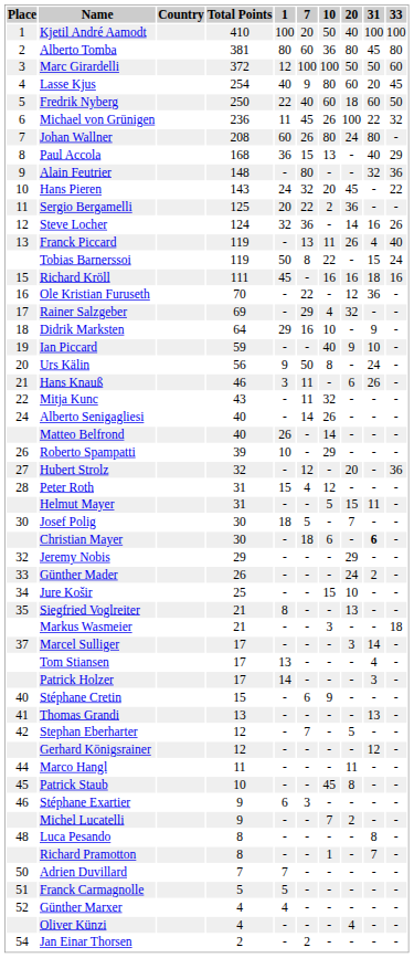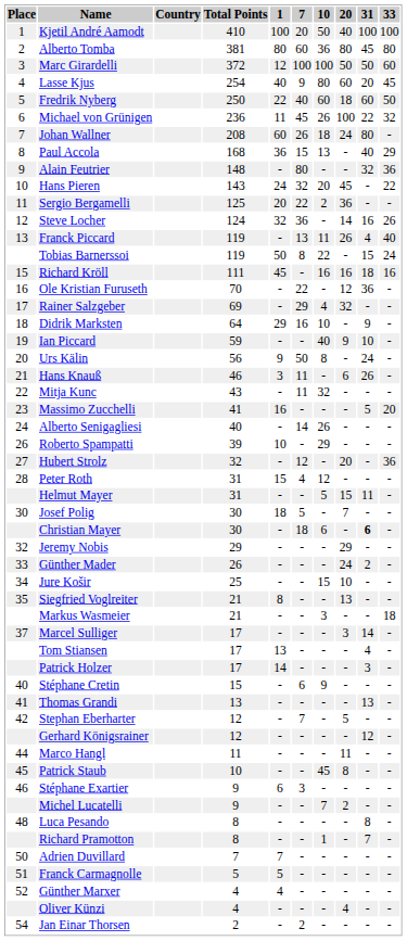 <table border="0" style="border: 1px solid #999; background-color:#FFFFFF; text-align:center">
 <tr align="center" bgcolor="#CCCCCC">
 <th>Place</th>
 <th>Name</th>
 <th>Country</th>
 <th>Total Points</th>
 <th>1</th>
 <th>7</th>
 <th>10</th>
 <th>20</th>
 <th>31</th>
 <th>33</th>
 </tr>
 <tr bgcolor="#EFEFEF">
 <td>1</td>
 <td align="left"><a href='#'>Kjetil André Aamodt</a></td>
 <td align="left"></td>
 <td>410</td>
 <td>100</td>
 <td>20</td>
 <td>50</td>
 <td>40</td>
 <td>100</td>
 <td>100</td>
 </tr>
 <tr>
 <td>2</td>
 <td align="left"><a href='#'>Alberto Tomba</a></td>
 <td align="left"></td>
 <td>381</td>
 <td>80</td>
 <td>60</td>
 <td>36</td>
 <td>80</td>
 <td>45</td>
 <td>80</td>
 </tr>
 <tr bgcolor="#EFEFEF">
 <td>3</td>
 <td align="left"><a href='#'>Marc Girardelli</a></td>
 <td align="left"></td>
 <td>372</td>
 <td>12</td>
 <td>100</td>
 <td>100</td>
 <td>50</td>
 <td>50</td>
 <td>60</td>
 </tr>
 <tr>
 <td>4</td>
 <td align="left"><a href='#'>Lasse Kjus</a></td>
 <td align="left"></td>
 <td>254</td>
 <td>40</td>
 <td>9</td>
 <td>80</td>
 <td>60</td>
 <td>20</td>
 <td>45</td>
 </tr>
 <tr bgcolor="#EFEFEF">
 <td>5</td>
 <td align="left"><a href='#'>Fredrik Nyberg</a></td>
 <td align="left"></td>
 <td>250</td>
 <td>22</td>
 <td>40</td>
 <td>60</td>
 <td>18</td>
 <td>60</td>
 <td>50</td>
 </tr>
 <tr>
 <td>6</td>
 <td align="left"><a href='#'>Michael von Grünigen</a></td>
 <td align="left"></td>
 <td>236</td>
 <td>11</td>
 <td>45</td>
 <td>26</td>
 <td>100</td>
 <td>22</td>
 <td>32</td>
 </tr>
 <tr bgcolor="#EFEFEF">
 <td>7</td>
 <td align="left"><a href='#'>Johan Wallner</a></td>
 <td align="left"></td>
 <td>208</td>
 <td>60</td>
 <td>26</td>
-<td>80</td>
+<td>18</td>
 <td>24</td>
 <td>80</td>
 <td>-</td>
 </tr>
 <tr>
 <td>8</td>
 <td align="left"><a href='#'>Paul Accola</a></td>
 <td align="left"></td>
 <td>168</td>
 <td>36</td>
 <td>15</td>
 <td>13</td>
 <td>-</td>
 <td>40</td>
 <td>29</td>
 </tr>
 <tr bgcolor="#EFEFEF">
 <td>9</td>
 <td align="left"><a href='#'>Alain Feutrier</a></td>
 <td align="left"></td>
 <td>148</td>
 <td>-</td>
 <td>80</td>
 <td>-</td>
 <td>-</td>
 <td>32</td>
 <td>36</td>
 </tr>
 <tr>
 <td>10</td>
 <td align="left"><a href='#'>Hans Pieren</a></td>
 <td align="left"></td>
 <td>143</td>
 <td>24</td>
 <td>32</td>
 <td>20</td>
 <td>45</td>
 <td>-</td>
 <td>22</td>
 </tr>
 <tr bgcolor="#EFEFEF">
 <td>11</td>
 <td align="left"><a href='#'>Sergio Bergamelli</a></td>
 <td align="left"></td>
 <td>125</td>
 <td>20</td>
 <td>22</td>
 <td>2</td>
 <td>36</td>
 <td>-</td>
 <td>-</td>
 </tr>
 <tr>
 <td>12</td>
 <td align="left"><a href='#'>Steve Locher</a></td>
 <td align="left"></td>
 <td>124</td>
 <td>32</td>
 <td>36</td>
 <td>-</td>
 <td>14</td>
 <td>16</td>
 <td>26</td>
 </tr>
 <tr bgcolor="#EFEFEF">
 <td>13</td>
 <td align="left"><a href='#'>Franck Piccard</a></td>
 <td align="left"></td>
 <td>119</td>
 <td>-</td>
 <td>13</td>
 <td>11</td>
 <td>26</td>
 <td>4</td>
 <td>40</td>
 </tr>
 <tr>
 <td></td>
 <td align="left"><a href='#'>Tobias Barnerssoi</a></td>
 <td align="left"></td>
 <td>119</td>
 <td>50</td>
 <td>8</td>
 <td>22</td>
 <td>-</td>
 <td>15</td>
 <td>24</td>
 </tr>
 <tr bgcolor="#EFEFEF">
 <td>15</td>
 <td align="left"><a href='#'>Richard Kröll</a></td>
 <td align="left"></td>
 <td>111</td>
 <td>45</td>
 <td>-</td>
 <td>16</td>
 <td>16</td>
 <td>18</td>
 <td>16</td>
 </tr>
 <tr>
 <td>16</td>
 <td align="left"><a href='#'>Ole Kristian Furuseth</a></td>
 <td align="left"></td>
 <td>70</td>
 <td>-</td>
 <td>22</td>
 <td>-</td>
 <td>12</td>
 <td>36</td>
 <td>-</td>
 </tr>
 <tr bgcolor="#EFEFEF">
 <td>17</td>
 <td align="left"><a href='#'>Rainer Salzgeber</a></td>
 <td align="left"></td>
 <td>69</td>
 <td>-</td>
 <td>29</td>
 <td>4</td>
 <td>32</td>
 <td>-</td>
 <td>-</td>
 </tr>
 <tr>
 <td>18</td>
 <td align="left"><a href='#'>Didrik Marksten</a></td>
 <td align="left"></td>
 <td>64</td>
 <td>29</td>
 <td>16</td>
 <td>10</td>
 <td>-</td>
 <td>9</td>
 <td>-</td>
 </tr>
 <tr bgcolor="#EFEFEF">
 <td>19</td>
 <td align="left"><a href='#'>Ian Piccard</a></td>
 <td align="left"></td>
 <td>59</td>
 <td>-</td>
 <td>-</td>
 <td>40</td>
 <td>9</td>
 <td>10</td>
 <td>-</td>
 </tr>
 <tr>
 <td>20</td>
 <td align="left"><a href='#'>Urs Kälin</a></td>
 <td align="left"></td>
 <td>56</td>
 <td>9</td>
 <td>50</td>
 <td>8</td>
 <td>-</td>
 <td>24</td>
 <td>-</td>
 </tr>
 <tr bgcolor="#EFEFEF">
 <td>21</td>
 <td align="left"><a href='#'>Hans Knauß</a></td>
 <td align="left"></td>
 <td>46</td>
 <td>3</td>
 <td>11</td>
 <td>-</td>
 <td>6</td>
 <td>26</td>
 <td>-</td>
 </tr>
 <tr>
 <td>22</td>
 <td align="left"><a href='#'>Mitja Kunc</a></td>
 <td align="left"></td>
 <td>43</td>
 <td>-</td>
 <td>11</td>
 <td>32</td>
 <td>-</td>
 <td>-</td>
 <td>-</td>
 </tr>
+<tr bgcolor="#EFEFEF">
+<td>23</td>
+<td align="left"><a href='#'>Massimo Zucchelli</a></td>
+<td align="left"></td>
+<td>41</td>
+<td>16</td>
+<td>-</td>
+<td>-</td>
+<td>-</td>
+<td>5</td>
+<td>20</td>
+</tr>
 <tr>
 <td>24</td>
 <td align="left"><a href='#'>Alberto Senigagliesi</a></td>
 <td align="left"></td>
 <td>40</td>
 <td>-</td>
 <td>14</td>
 <td>26</td>
-<td>-</td>
-<td>-</td>
-<td>-</td>
-</tr>
-<tr bgcolor="#EFEFEF">
-<td></td>
-<td align="left"><a href='#'>Matteo Belfrond</a></td>
-<td align="left"></td>
-<td>40</td>
-<td>26</td>
-<td>-</td>
-<td>14</td>
 <td>-</td>
 <td>-</td>
 <td>-</td>
 </tr>
 <tr>
 <td>26</td>
 <td align="left"><a href='#'>Roberto Spampatti</a></td>
 <td align="left"></td>
 <td>39</td>
 <td>10</td>
 <td>-</td>
 <td>29</td>
 <td>-</td>
 <td>-</td>
 <td>-</td>
 </tr>
 <tr bgcolor="#EFEFEF">
 <td>27</td>
 <td align="left"><a href='#'>Hubert Strolz</a></td>
 <td align="left"></td>
 <td>32</td>
 <td>-</td>
 <td>12</td>
 <td>-</td>
 <td>20</td>
 <td>-</td>
 <td>36</td>
 </tr>
 <tr>
 <td>28</td>
 <td align="left"><a href='#'>Peter Roth</a></td>
 <td align="left"></td>
 <td>31</td>
 <td>15</td>
 <td>4</td>
 <td>12</td>
 <td>-</td>
 <td>-</td>
 <td>-</td>
 </tr>
 <tr bgcolor="#EFEFEF">
 <td></td>
 <td align="left"><a href='#'>Helmut Mayer</a></td>
 <td align="left"></td>
 <td>31</td>
 <td>-</td>
 <td>-</td>
 <td>5</td>
 <td>15</td>
 <td>11</td>
 <td>-</td>
 </tr>
 <tr>
 <td>30</td>
 <td align="left"><a href='#'>Josef Polig</a></td>
 <td align="left"></td>
 <td>30</td>
 <td>18</td>
 <td>5</td>
 <td>-</td>
 <td>7</td>
 <td>-</td>
 <td>-</td>
 </tr>
 <tr bgcolor="#EFEFEF">
 <td></td>
 <td align="left"><a href='#'>Christian Mayer</a></td>
 <td align="left"></td>
 <td>30</td>
 <td>-</td>
 <td>18</td>
 <td>6</td>
 <td>-</td>
 <td><strong>6</strong></td>
 <td>-</td>
 </tr>
 <tr>
 <td>32</td>
 <td align="left"><a href='#'>Jeremy Nobis</a></td>
 <td align="left"></td>
 <td>29</td>
 <td>-</td>
 <td>-</td>
 <td>-</td>
 <td>29</td>
 <td>-</td>
 <td>-</td>
 </tr>
 <tr bgcolor="#EFEFEF">
 <td>33</td>
 <td align="left"><a href='#'>Günther Mader</a></td>
 <td align="left"></td>
 <td>26</td>
 <td>-</td>
 <td>-</td>
 <td>-</td>
 <td>24</td>
 <td>2</td>
 <td>-</td>
 </tr>
 <tr>
 <td>34</td>
 <td align="left"><a href='#'>Jure Košir</a></td>
 <td align="left"></td>
 <td>25</td>
 <td>-</td>
 <td>-</td>
 <td>15</td>
 <td>10</td>
 <td>-</td>
 <td>-</td>
 </tr>
 <tr bgcolor="#EFEFEF">
 <td>35</td>
 <td align="left"><a href='#'>Siegfried Voglreiter</a></td>
 <td align="left"></td>
 <td>21</td>
 <td>8</td>
 <td>-</td>
 <td>-</td>
 <td>13</td>
 <td>-</td>
 <td>-</td>
 </tr>
 <tr>
 <td></td>
 <td align="left"><a href='#'>Markus Wasmeier</a></td>
 <td align="left"></td>
 <td>21</td>
 <td>-</td>
 <td>-</td>
 <td>3</td>
 <td>-</td>
 <td>-</td>
 <td>18</td>
 </tr>
 <tr bgcolor="#EFEFEF">
 <td>37</td>
 <td align="left"><a href='#'>Marcel Sulliger</a></td>
 <td align="left"></td>
 <td>17</td>
 <td>-</td>
 <td>-</td>
 <td>-</td>
 <td>3</td>
 <td>14</td>
 <td>-</td>
 </tr>
 <tr>
 <td></td>
 <td align="left"><a href='#'>Tom Stiansen</a></td>
 <td align="left"></td>
 <td>17</td>
 <td>13</td>
 <td>-</td>
 <td>-</td>
 <td>-</td>
 <td>4</td>
 <td>-</td>
 </tr>
 <tr bgcolor="#EFEFEF">
 <td></td>
 <td align="left"><a href='#'>Patrick Holzer</a></td>
 <td align="left"></td>
 <td>17</td>
 <td>14</td>
 <td>-</td>
 <td>-</td>
 <td>-</td>
 <td>3</td>
 <td>-</td>
 </tr>
 <tr>
 <td>40</td>
 <td align="left"><a href='#'>Stéphane Cretin</a></td>
 <td align="left"></td>
 <td>15</td>
 <td>-</td>
 <td>6</td>
 <td>9</td>
 <td>-</td>
 <td>-</td>
 <td>-</td>
 </tr>
 <tr bgcolor="#EFEFEF">
 <td>41</td>
 <td align="left"><a href='#'>Thomas Grandi</a></td>
 <td align="left"></td>
 <td>13</td>
 <td>-</td>
 <td>-</td>
 <td>-</td>
 <td>-</td>
 <td>13</td>
 <td>-</td>
 </tr>
 <tr>
 <td>42</td>
 <td align="left"><a href='#'>Stephan Eberharter</a></td>
 <td align="left"></td>
 <td>12</td>
 <td>-</td>
 <td>7</td>
 <td>-</td>
 <td>5</td>
 <td>-</td>
 <td>-</td>
 </tr>
 <tr bgcolor="#EFEFEF">
 <td></td>
 <td align="left"><a href='#'>Gerhard Königsrainer</a></td>
 <td align="left"></td>
 <td>12</td>
 <td>-</td>
 <td>-</td>
 <td>-</td>
 <td>-</td>
 <td>12</td>
 <td>-</td>
 </tr>
 <tr>
 <td>44</td>
 <td align="left"><a href='#'>Marco Hangl</a></td>
 <td align="left"></td>
 <td>11</td>
 <td>-</td>
 <td>-</td>
 <td>-</td>
 <td>11</td>
 <td>-</td>
 <td>-</td>
 </tr>
 <tr bgcolor="#EFEFEF">
 <td>45</td>
 <td align="left"><a href='#'>Patrick Staub</a></td>
 <td align="left"></td>
 <td>10</td>
 <td>-</td>
 <td>-</td>
 <td>45</td>
 <td>8</td>
 <td>-</td>
 <td>-</td>
 </tr>
 <tr>
 <td>46</td>
 <td align="left"><a href='#'>Stéphane Exartier</a></td>
 <td align="left"></td>
 <td>9</td>
 <td>6</td>
 <td>3</td>
 <td>-</td>
 <td>-</td>
 <td>-</td>
 <td>-</td>
 </tr>
 <tr bgcolor="#EFEFEF">
 <td></td>
 <td align="left"><a href='#'>Michel Lucatelli</a></td>
 <td align="left"></td>
 <td>9</td>
 <td>-</td>
 <td>-</td>
 <td>7</td>
 <td>2</td>
 <td>-</td>
 <td>-</td>
 </tr>
 <tr>
 <td>48</td>
 <td align="left"><a href='#'>Luca Pesando</a></td>
 <td align="left"></td>
 <td>8</td>
 <td>-</td>
 <td>-</td>
 <td>-</td>
 <td>-</td>
 <td>8</td>
 <td>-</td>
 </tr>
 <tr bgcolor="#EFEFEF">
 <td></td>
 <td align="left"><a href='#'>Richard Pramotton</a></td>
 <td align="left"></td>
 <td>8</td>
 <td>-</td>
 <td>-</td>
 <td>1</td>
 <td>-</td>
 <td>7</td>
 <td>-</td>
 </tr>
 <tr>
 <td>50</td>
 <td align="left"><a href='#'>Adrien Duvillard</a></td>
 <td align="left"></td>
 <td>7</td>
 <td>7</td>
 <td>-</td>
 <td>-</td>
 <td>-</td>
 <td>-</td>
 <td>-</td>
 </tr>
 <tr bgcolor="#EFEFEF">
 <td>51</td>
 <td align="left"><a href='#'>Franck Carmagnolle</a></td>
 <td align="left"></td>
 <td>5</td>
 <td>5</td>
 <td>-</td>
 <td>-</td>
 <td>-</td>
 <td>-</td>
 <td>-</td>
 </tr>
 <tr>
 <td>52</td>
 <td align="left"><a href='#'>Günther Marxer</a></td>
 <td align="left"></td>
 <td>4</td>
 <td>4</td>
 <td>-</td>
 <td>-</td>
 <td>-</td>
 <td>-</td>
 <td>-</td>
 </tr>
 <tr bgcolor="#EFEFEF">
 <td></td>
 <td align="left"><a href='#'>Oliver Künzi</a></td>
 <td align="left"></td>
 <td>4</td>
 <td>-</td>
 <td>-</td>
 <td>-</td>
 <td>4</td>
 <td>-</td>
 <td>-</td>
 </tr>
 <tr>
 <td>54</td>
 <td align="left"><a href='#'>Jan Einar Thorsen</a></td>
 <td align="left"></td>
 <td>2</td>
 <td>-</td>
 <td>2</td>
 <td>-</td>
 <td>-</td>
 <td>-</td>
 <td>-</td>
 </tr>
 </table>
